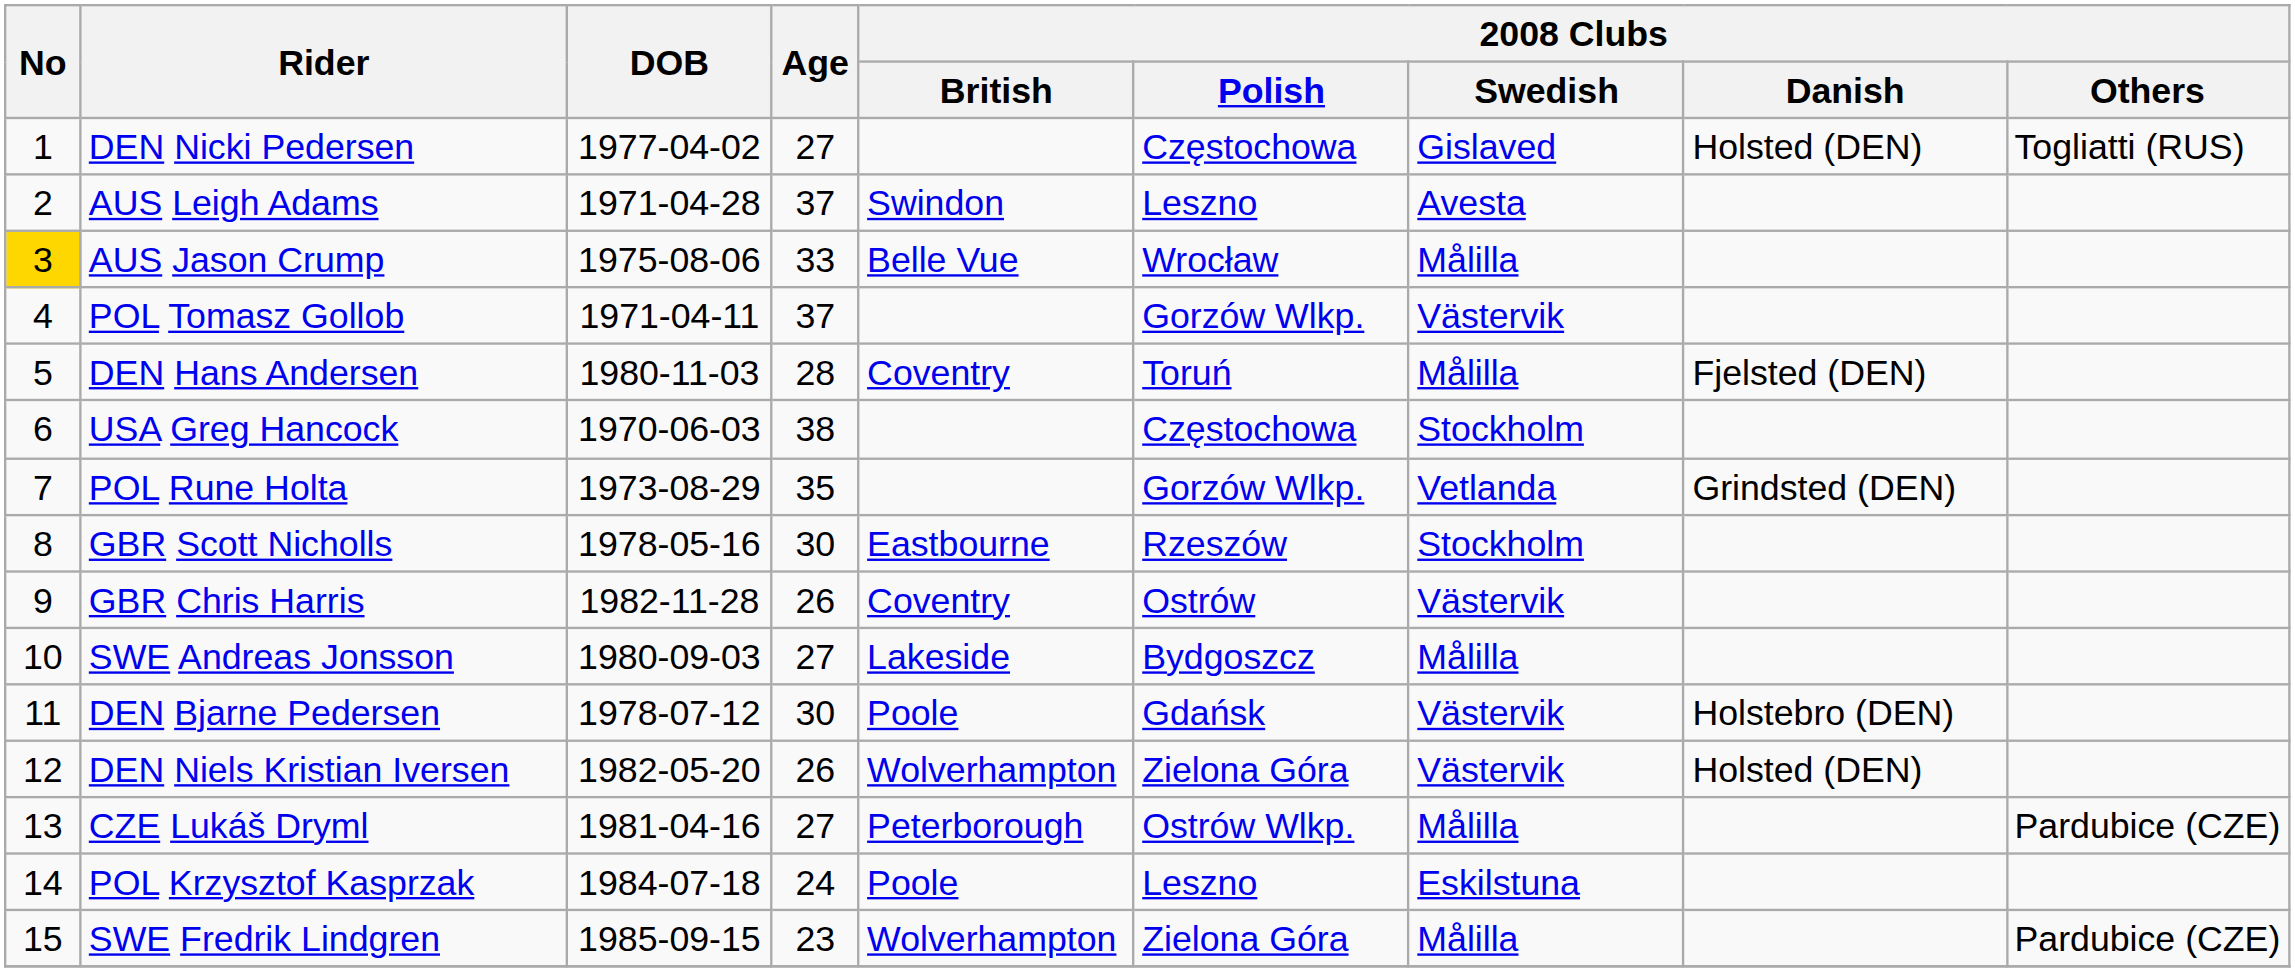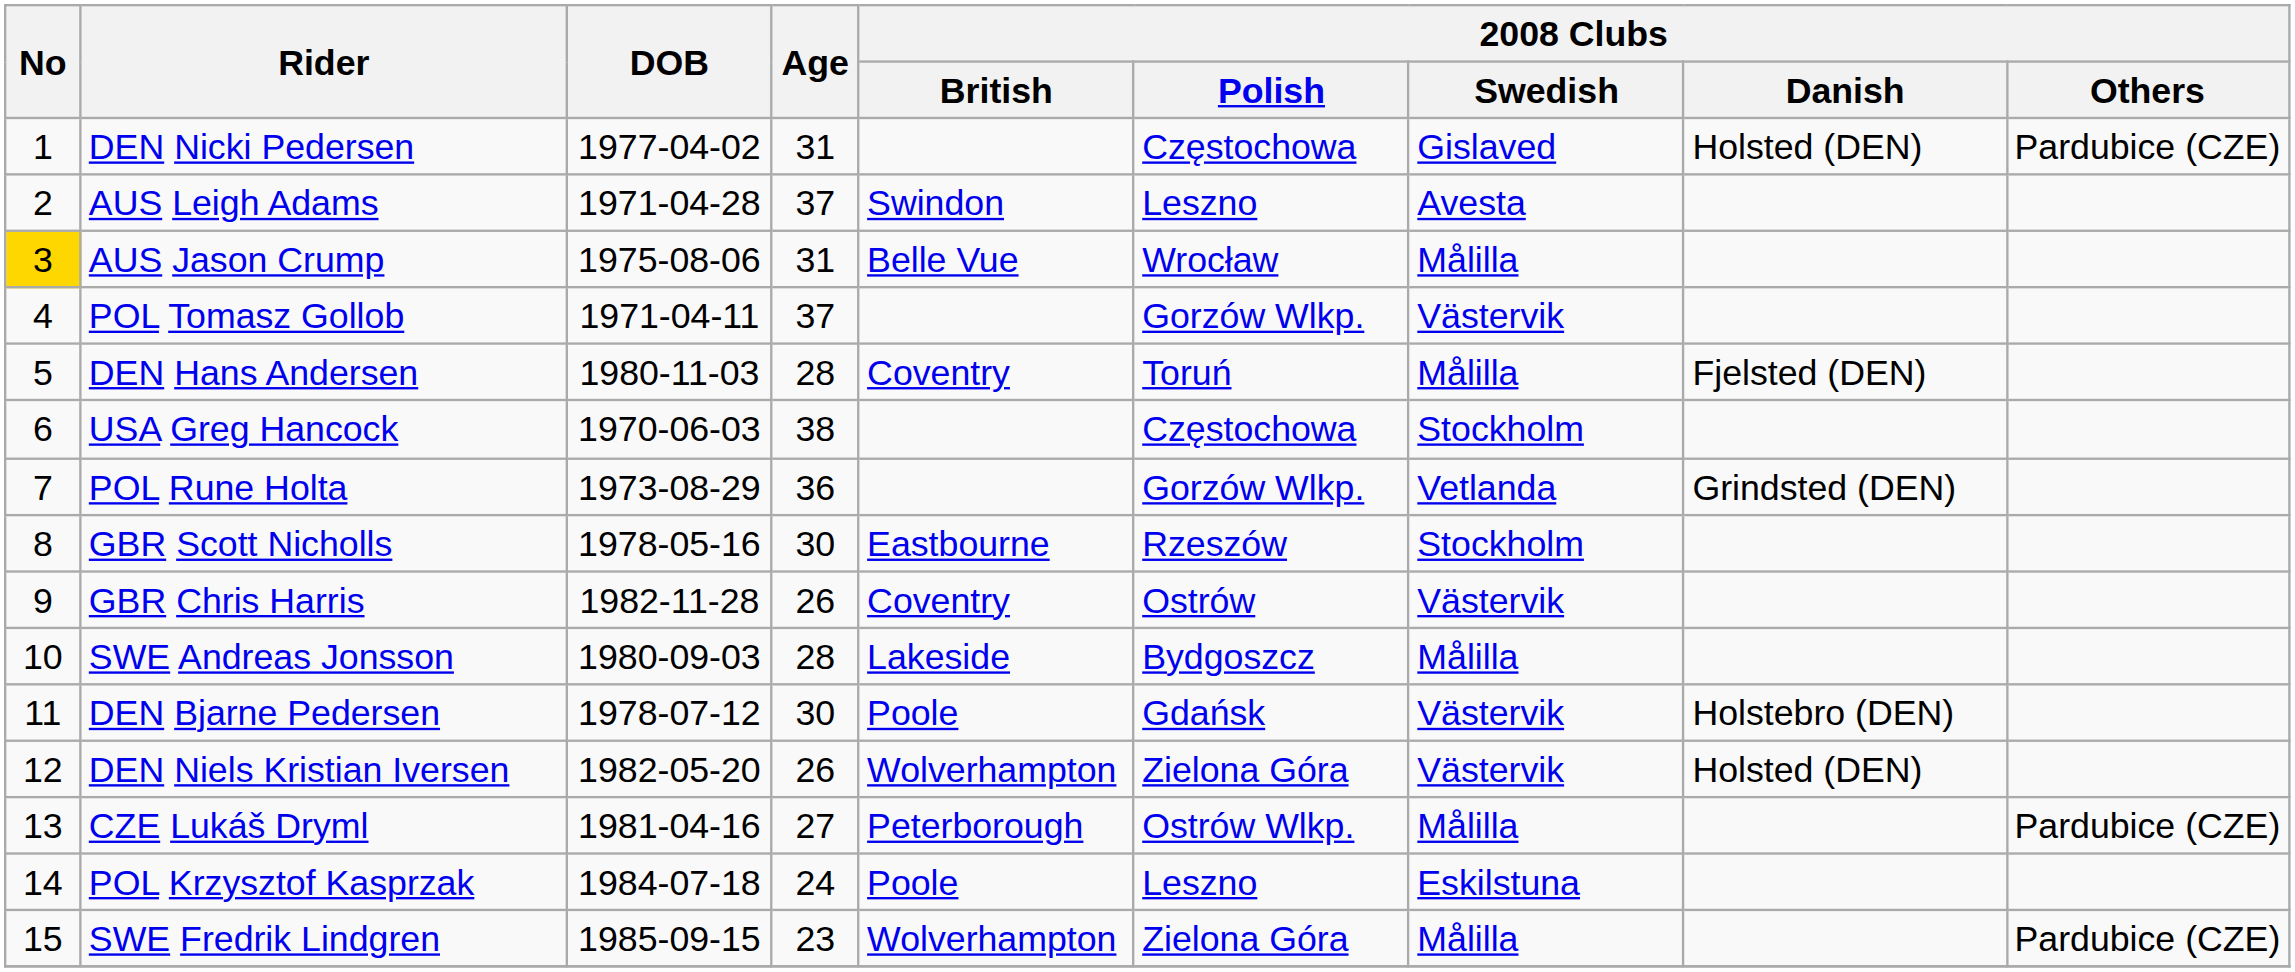 <table class=wikitable style="font-size: 95%;">
 <tr>
 <th width=25px  rowspan=2>No</th>
 <th width=200px rowspan=2>Rider</th>
 <th width=80px  rowspan=2>DOB</th>
 <th width=30px rowspan=2>Age</th>
 <th colspan=5>2008 Clubs</th>
 </tr>
 <tr>
 <th width=110px> British</th>
 <th width=110px> <a href='#'>Polish</a></th>
 <th width=110px> Swedish</th>
 <th width=130px> Danish</th>
 <th>Others</th>
 </tr>
 <tr>
 <td align=center>1</td>
 <td> <a href='#'>DEN</a> <a href='#'>Nicki Pedersen</a></td>
 <td align=center>1977-04-02</td>
-<td align=center>27</td>
+<td align=center>31</td>
 <td></td>
 <td><a href='#'>Częstochowa</a></td>
 <td><a href='#'>Gislaved</a></td>
 <td>Holsted (DEN)</td>
-<td>Togliatti (RUS)</td>
+<td>Pardubice (CZE)</td>
 </tr>
 <tr>
 <td align=center>2</td>
 <td> <a href='#'>AUS</a> <a href='#'>Leigh Adams</a></td>
 <td align=center>1971-04-28</td>
 <td align=center>37</td>
 <td><a href='#'>Swindon</a></td>
 <td><a href='#'>Leszno</a></td>
 <td><a href='#'>Avesta</a></td>
 <td></td>
 <td></td>
 </tr>
 <tr>
 <td align=center style="background: gold;">3</td>
 <td> <a href='#'>AUS</a> <a href='#'>Jason Crump</a></td>
 <td align=center>1975-08-06</td>
-<td align=center>33</td>
+<td align=center>31</td>
 <td><a href='#'>Belle Vue</a></td>
 <td><a href='#'>Wrocław</a></td>
 <td><a href='#'>Målilla</a></td>
 <td></td>
 <td></td>
 </tr>
 <tr>
 <td align=center>4</td>
 <td> <a href='#'>POL</a> <a href='#'>Tomasz Gollob</a></td>
 <td align=center>1971-04-11</td>
 <td align=center>37</td>
 <td></td>
 <td><a href='#'>Gorzów Wlkp.</a></td>
 <td><a href='#'>Västervik</a></td>
 <td></td>
 <td></td>
 </tr>
 <tr>
 <td align=center>5</td>
 <td> <a href='#'>DEN</a> <a href='#'>Hans Andersen</a></td>
 <td align=center>1980-11-03</td>
 <td align=center>28</td>
 <td><a href='#'>Coventry</a></td>
 <td><a href='#'>Toruń</a></td>
 <td><a href='#'>Målilla</a></td>
 <td>Fjelsted (DEN)</td>
 <td></td>
 </tr>
 <tr>
 <td align=center>6</td>
 <td> <a href='#'>USA</a> <a href='#'>Greg Hancock</a></td>
 <td align=center>1970-06-03</td>
 <td align=center>38</td>
 <td></td>
 <td><a href='#'>Częstochowa</a></td>
 <td><a href='#'>Stockholm</a></td>
 <td></td>
 <td></td>
 </tr>
 <tr>
 <td align=center>7</td>
 <td> <a href='#'>POL</a> <a href='#'>Rune Holta</a></td>
 <td align=center>1973-08-29</td>
-<td align=center>35</td>
+<td align=center>36</td>
 <td></td>
 <td><a href='#'>Gorzów Wlkp.</a></td>
 <td><a href='#'>Vetlanda</a></td>
 <td>Grindsted (DEN)</td>
 <td></td>
 </tr>
 <tr>
 <td align=center>8</td>
 <td> <a href='#'>GBR</a> <a href='#'>Scott Nicholls</a></td>
 <td align=center>1978-05-16</td>
 <td align=center>30</td>
 <td><a href='#'>Eastbourne</a></td>
 <td><a href='#'>Rzeszów</a></td>
 <td><a href='#'>Stockholm</a></td>
 <td></td>
 <td></td>
 </tr>
 <tr>
 <td align=center>9</td>
 <td> <a href='#'>GBR</a> <a href='#'>Chris Harris</a></td>
 <td align=center>1982-11-28</td>
 <td align=center>26</td>
 <td><a href='#'>Coventry</a></td>
 <td><a href='#'>Ostrów</a></td>
 <td><a href='#'>Västervik</a></td>
 <td></td>
 <td></td>
 </tr>
 <tr>
 <td align=center>10</td>
 <td> <a href='#'>SWE</a> <a href='#'>Andreas Jonsson</a></td>
 <td align=center>1980-09-03</td>
-<td align=center>27</td>
+<td align=center>28</td>
 <td><a href='#'>Lakeside</a></td>
 <td><a href='#'>Bydgoszcz</a></td>
 <td><a href='#'>Målilla</a></td>
 <td></td>
 <td></td>
 </tr>
 <tr>
 <td align=center>11</td>
 <td> <a href='#'>DEN</a> <a href='#'>Bjarne Pedersen</a></td>
 <td align=center>1978-07-12</td>
 <td align=center>30</td>
 <td><a href='#'>Poole</a></td>
 <td><a href='#'>Gdańsk</a></td>
 <td><a href='#'>Västervik</a></td>
 <td>Holstebro (DEN)</td>
 <td></td>
 </tr>
 <tr>
 <td align=center>12</td>
 <td> <a href='#'>DEN</a> <a href='#'>Niels Kristian Iversen</a></td>
 <td align=center>1982-05-20</td>
 <td align=center>26</td>
 <td><a href='#'>Wolverhampton</a></td>
 <td><a href='#'>Zielona Góra</a></td>
 <td><a href='#'>Västervik</a></td>
 <td>Holsted (DEN)</td>
 <td></td>
 </tr>
 <tr>
 <td align=center>13</td>
 <td> <a href='#'>CZE</a> <a href='#'>Lukáš Dryml</a></td>
 <td align=center>1981-04-16</td>
 <td align=center>27</td>
 <td><a href='#'>Peterborough</a></td>
 <td><a href='#'>Ostrów Wlkp.</a></td>
 <td><a href='#'>Målilla</a></td>
 <td></td>
 <td>Pardubice (CZE)</td>
 </tr>
 <tr>
 <td align=center>14</td>
 <td> <a href='#'>POL</a> <a href='#'>Krzysztof Kasprzak</a></td>
 <td align=center>1984-07-18</td>
 <td align=center>24</td>
 <td><a href='#'>Poole</a></td>
 <td><a href='#'>Leszno</a></td>
 <td><a href='#'>Eskilstuna</a></td>
 <td></td>
 <td></td>
 </tr>
 <tr>
 <td align=center>15</td>
 <td> <a href='#'>SWE</a> <a href='#'>Fredrik Lindgren</a></td>
 <td align=center>1985-09-15</td>
 <td align=center>23</td>
 <td><a href='#'>Wolverhampton</a></td>
 <td><a href='#'>Zielona Góra</a></td>
 <td><a href='#'>Målilla</a></td>
 <td></td>
 <td>Pardubice (CZE)</td>
 </tr>
 <tr>
 </tr>
 </table>
